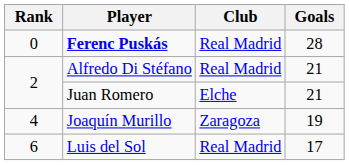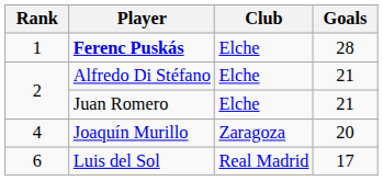 <table class="wikitable">
 <tr>
 <th width=50px>Rank</th>
 <th>Player</th>
 <th>Club</th>
 <th width=50px>Goals</th>
 </tr>
 <tr>
-<td align="center">0</td>
+<td align="center">1</td>
 <td> <strong><a href='#'>Ferenc Puskás</a></strong></td>
-<td><a href='#'>Real Madrid</a></td>
+<td><a href='#'>Elche</a></td>
 <td align=center>28</td>
 </tr>
 <tr>
 <td rowspan="2" align=center>2</td>
 <td> <a href='#'>Alfredo Di Stéfano</a></td>
-<td><a href='#'>Real Madrid</a></td>
+<td><a href='#'>Elche</a></td>
 <td align=center>21</td>
 </tr>
 <tr>
 <td> Juan Romero</td>
 <td><a href='#'>Elche</a></td>
 <td align=center>21</td>
 </tr>
 <tr>
 <td align="center">4</td>
 <td>  <a href='#'>Joaquín Murillo</a></td>
 <td><a href='#'>Zaragoza</a></td>
-<td align=center>19</td>
+<td align=center>20</td>
 </tr>
 <tr>
 <td align="center">6</td>
 <td>  <a href='#'>Luis del Sol</a></td>
 <td><a href='#'>Real Madrid</a></td>
 <td align=center>17</td>
 </tr>
 </table>
